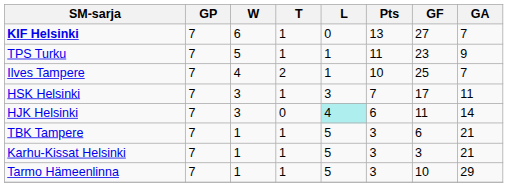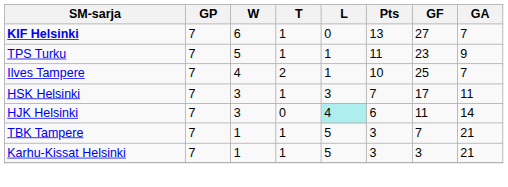 <table class="wikitable" style="width: 40em;">
 <tr>
 <th bgcolor="#DDDDFF" width="20%">SM-sarja</th>
 <th bgcolor="#DDDDFF" width="5%">GP</th>
 <th bgcolor="#DDDDFF" width="5%">W</th>
 <th bgcolor="#DDDDFF" width="5%">T</th>
 <th bgcolor="#DDDDFF" width="5%">L</th>
 <th bgcolor="#DDDDFF" width="5%">Pts</th>
 <th bgcolor="#DDDDFF" width="5%">GF</th>
 <th bgcolor="#DDDDFF" width="5%">GA</th>
 </tr>
 <tr>
 <td><strong><a href='#'>KIF Helsinki</a></strong></td>
 <td>7</td>
 <td>6</td>
 <td>1</td>
 <td>0</td>
 <td>13</td>
 <td>27</td>
 <td>7</td>
 </tr>
 <tr>
 <td><a href='#'>TPS Turku</a></td>
 <td>7</td>
 <td>5</td>
 <td>1</td>
 <td>1</td>
 <td>11</td>
 <td>23</td>
 <td>9</td>
 </tr>
 <tr>
 <td><a href='#'>Ilves Tampere</a></td>
 <td>7</td>
 <td>4</td>
 <td>2</td>
 <td>1</td>
 <td>10</td>
 <td>25</td>
 <td>7</td>
 </tr>
 <tr>
 <td><a href='#'>HSK Helsinki</a></td>
 <td>7</td>
 <td>3</td>
 <td>1</td>
 <td>3</td>
 <td>7</td>
 <td>17</td>
 <td>11</td>
 </tr>
 <tr>
 <td><a href='#'>HJK Helsinki</a></td>
 <td>7</td>
 <td>3</td>
 <td>0</td>
 <td style="background: paleturquoise;">4</td>
 <td>6</td>
 <td>11</td>
 <td>14</td>
 </tr>
 <tr>
 <td><a href='#'>TBK Tampere</a></td>
 <td>7</td>
 <td>1</td>
 <td>1</td>
 <td>5</td>
 <td>3</td>
-<td>6</td>
+<td>7</td>
 <td>21</td>
 </tr>
 <tr>
 <td><a href='#'>Karhu-Kissat Helsinki</a></td>
 <td>7</td>
 <td>1</td>
 <td>1</td>
 <td>5</td>
 <td>3</td>
 <td>3</td>
 <td>21</td>
 </tr>
 <tr>
-<td><a href='#'>Tarmo Hämeenlinna</a></td>
-<td>7</td>
-<td>1</td>
-<td>1</td>
-<td>5</td>
-<td>3</td>
-<td>10</td>
-<td>29</td>
-</tr>
-<tr>
 </tr>
 </table>
